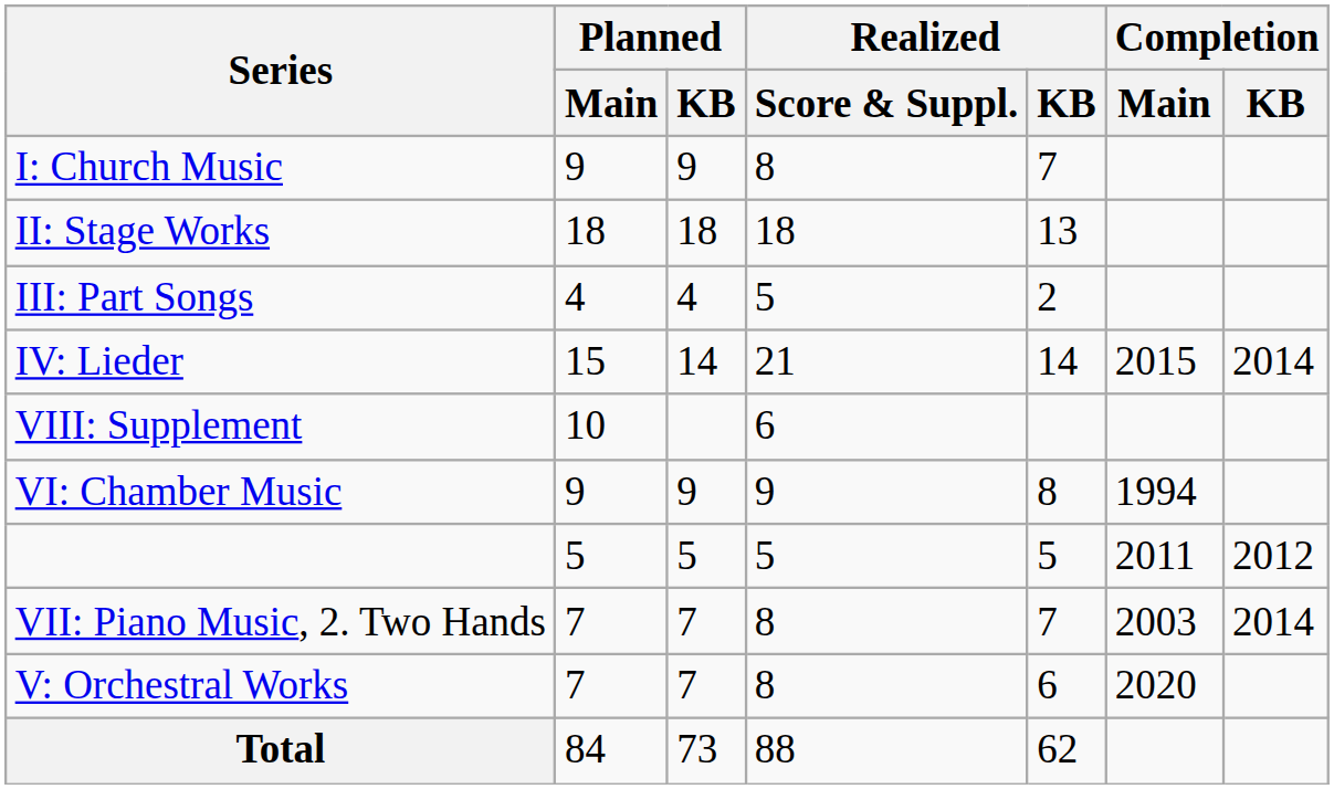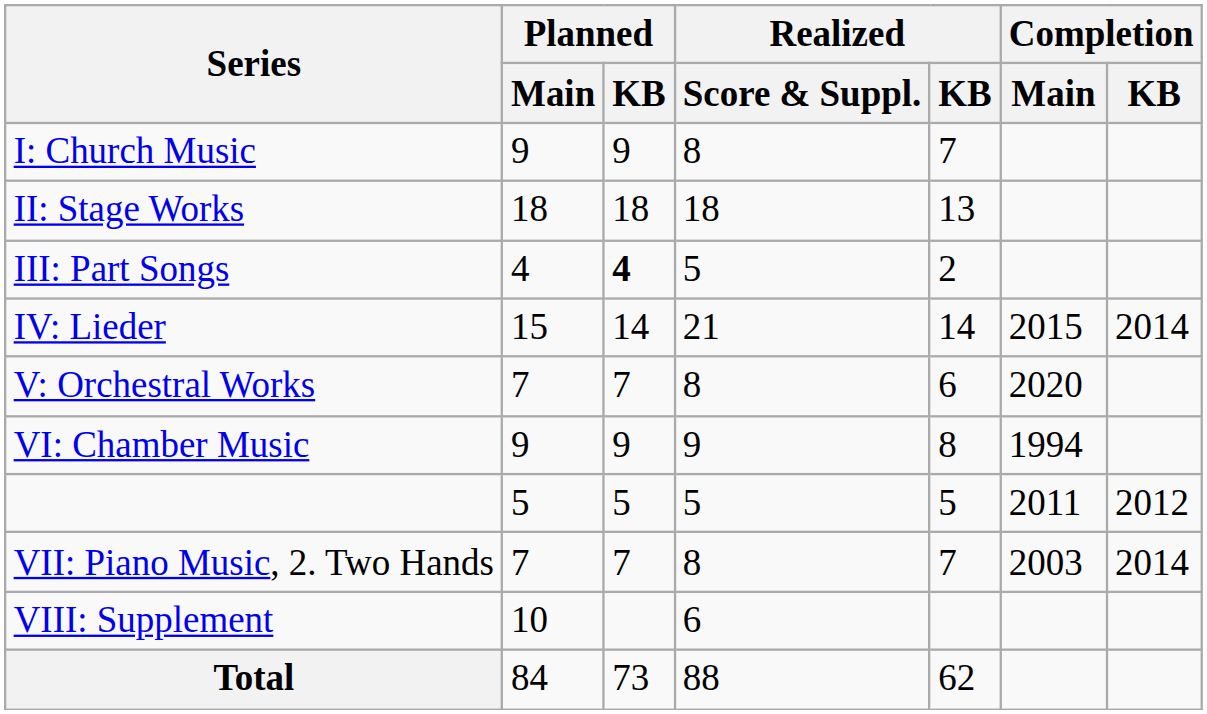 <table class="wikitable">
 <tr>
 <th rowspan="2">Series</th>
 <th colspan="2">Planned</th>
 <th colspan="2">Realized </th>
 <th colspan="2">Completion</th>
 </tr>
 <tr>
 <th>Main</th>
 <th>KB</th>
 <th>Score & Suppl.</th>
 <th>KB</th>
 <th>Main</th>
 <th>KB</th>
 </tr>
 <tr>
 <td><a href='#'>I: Church Music</a></td>
 <td>9</td>
 <td>9</td>
 <td>8</td>
 <td>7</td>
 <td></td>
 <td></td>
 </tr>
 <tr>
 <td><a href='#'>II: Stage Works</a></td>
 <td>18</td>
 <td>18</td>
 <td>18</td>
 <td>13</td>
 <td></td>
 <td></td>
 </tr>
 <tr>
 <td><a href='#'>III: Part Songs</a></td>
 <td>4</td>
-<td>4</td>
+<td><strong>4</strong></td>
 <td>5</td>
 <td>2</td>
 <td></td>
 <td></td>
 </tr>
 <tr>
 <td><a href='#'>IV: Lieder</a></td>
 <td>15</td>
 <td>14</td>
 <td>21</td>
 <td>14</td>
 <td>2015</td>
 <td>2014</td>
 </tr>
 <tr>
-<td><a href='#'>VIII: Supplement</a></td>
-<td>10</td>
-<td></td>
+<td><a href='#'>V: Orchestral Works</a></td>
+<td>7</td>
+<td>7</td>
+<td>8</td>
 <td>6</td>
-<td></td>
-<td></td>
+<td>2020</td>
 <td></td>
 </tr>
 <tr>
 <td><a href='#'>VI: Chamber Music</a></td>
 <td>9</td>
 <td>9</td>
 <td>9</td>
 <td>8</td>
 <td>1994</td>
 <td></td>
 </tr>
 <tr>
 <td></td>
 <td>5</td>
 <td>5</td>
 <td>5</td>
 <td>5</td>
 <td>2011</td>
 <td>2012</td>
 </tr>
 <tr>
 <td><a href='#'>VII: Piano Music</a>, 2. Two Hands</td>
 <td>7</td>
 <td>7</td>
 <td>8</td>
 <td>7</td>
 <td>2003</td>
 <td>2014</td>
 </tr>
 <tr>
-<td><a href='#'>V: Orchestral Works</a></td>
-<td>7</td>
-<td>7</td>
-<td>8</td>
+<td><a href='#'>VIII: Supplement</a></td>
+<td>10</td>
+<td></td>
 <td>6</td>
-<td>2020</td>
+<td></td>
+<td></td>
 <td></td>
 </tr>
 <tr>
 <th>Total</th>
 <td>84</td>
 <td>73</td>
 <td>88</td>
 <td>62</td>
 <td></td>
 <td></td>
 </tr>
 </table>
